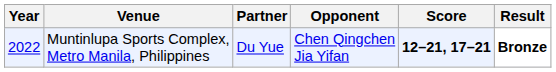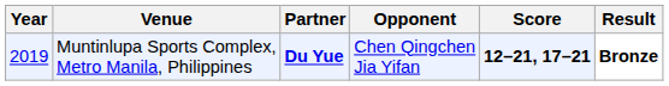 <table class="sortable wikitable" style="font-size: 90%;">
 <tr>
 <th>Year</th>
 <th>Venue</th>
 <th>Partner</th>
 <th>Opponent</th>
 <th>Score</th>
 <th>Result</th>
 </tr>
 <tr style="background:#ECF2FF">
-<td align="center"><a href='#'>2022</a></td>
+<td align="center"><a href='#'>2019</a></td>
 <td align="left">Muntinlupa Sports Complex,<br><a href='#'>Metro Manila</a>, Philippines</td>
-<td align="left"> <a href='#'>Du Yue</a></td>
+<td align="left"><strong> <a href='#'>Du Yue</a></strong></td>
 <td align="left"> <a href='#'>Chen Qingchen</a><br> <a href='#'>Jia Yifan</a></td>
 <td align="left"><strong>12–21, 17–21</strong></td>
 <td style="text-align:left; background:white"> <strong>Bronze</strong></td>
 </tr>
 </table>
